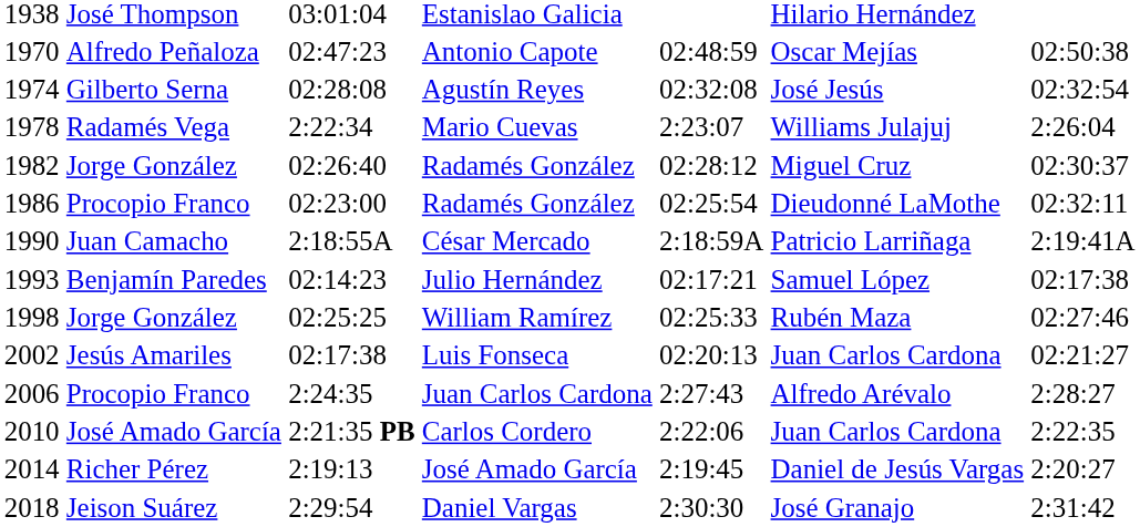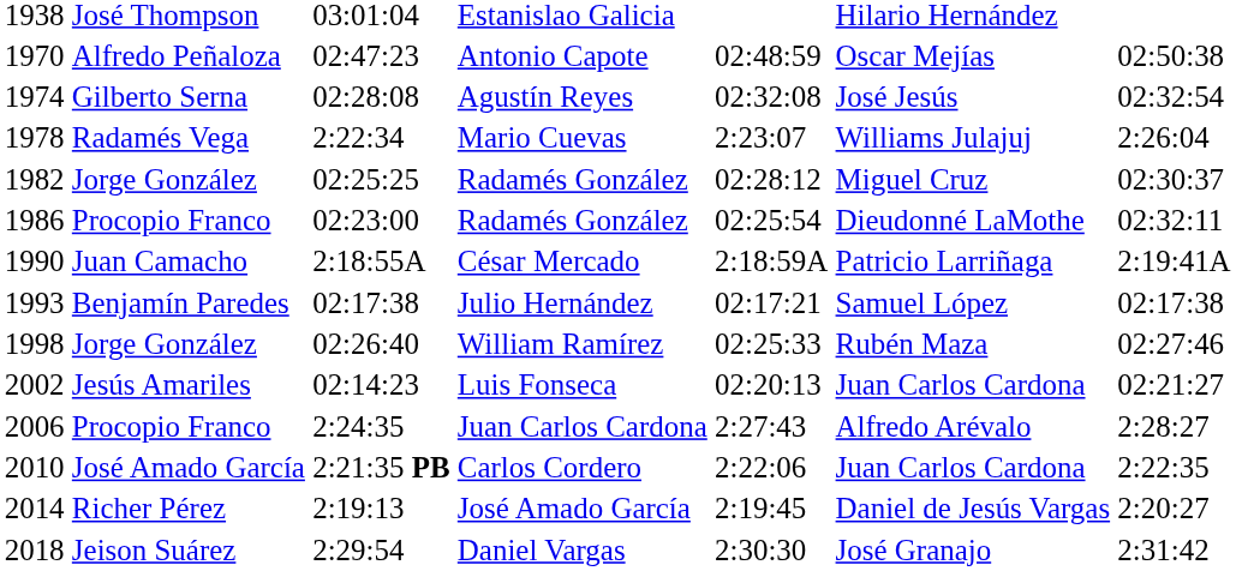 <table>
 <tr>
 <td>1938</td>
 <td><a href='#'>José Thompson</a><br> </td>
 <td>03:01:04</td>
 <td><a href='#'>Estanislao Galicia</a><br> </td>
 <td></td>
 <td><a href='#'>Hilario Hernández</a><br> </td>
 <td></td>
 </tr>
 <tr>
 <td>1970</td>
 <td><a href='#'>Alfredo Peñaloza</a><br> </td>
 <td>02:47:23</td>
 <td><a href='#'>Antonio Capote</a><br> </td>
 <td>02:48:59</td>
 <td><a href='#'>Oscar Mejías</a><br> </td>
 <td>02:50:38</td>
 </tr>
 <tr>
 <td>1974</td>
 <td><a href='#'>Gilberto Serna</a><br> </td>
 <td>02:28:08</td>
 <td><a href='#'>Agustín Reyes</a><br> </td>
 <td>02:32:08</td>
 <td><a href='#'>José Jesús</a><br> </td>
 <td>02:32:54</td>
 </tr>
 <tr>
 <td>1978</td>
 <td><a href='#'>Radamés Vega</a><br> </td>
 <td>2:22:34</td>
 <td><a href='#'>Mario Cuevas</a><br> </td>
 <td>2:23:07</td>
 <td><a href='#'>Williams Julajuj</a><br></td>
 <td>2:26:04</td>
 </tr>
 <tr>
 <td>1982</td>
 <td><a href='#'>Jorge González</a><br> </td>
-<td>02:26:40</td>
+<td>02:25:25</td>
 <td><a href='#'>Radamés González</a><br> </td>
 <td>02:28:12</td>
 <td><a href='#'>Miguel Cruz</a><br> </td>
 <td>02:30:37</td>
 </tr>
 <tr>
 <td>1986</td>
 <td><a href='#'>Procopio Franco</a><br> </td>
 <td>02:23:00</td>
 <td><a href='#'>Radamés González</a><br> </td>
 <td>02:25:54</td>
 <td><a href='#'>Dieudonné LaMothe</a><br> </td>
 <td>02:32:11</td>
 </tr>
 <tr>
 <td>1990</td>
 <td><a href='#'>Juan Camacho</a><br> </td>
 <td>2:18:55A</td>
 <td><a href='#'>César Mercado</a><br> </td>
 <td>2:18:59A</td>
 <td><a href='#'>Patricio Larriñaga</a><br> </td>
 <td>2:19:41A</td>
 </tr>
 <tr>
 <td>1993</td>
 <td><a href='#'>Benjamín Paredes</a><br> </td>
-<td>02:14:23</td>
+<td>02:17:38</td>
 <td><a href='#'>Julio Hernández</a><br> </td>
 <td>02:17:21</td>
 <td><a href='#'>Samuel López</a><br> </td>
 <td>02:17:38</td>
 </tr>
 <tr>
 <td>1998</td>
 <td><a href='#'>Jorge González</a><br> </td>
-<td>02:25:25</td>
+<td>02:26:40</td>
 <td><a href='#'>William Ramírez</a><br> </td>
 <td>02:25:33</td>
 <td><a href='#'>Rubén Maza</a><br> </td>
 <td>02:27:46</td>
 </tr>
 <tr>
 <td>2002</td>
 <td><a href='#'>Jesús Amariles</a><br> </td>
-<td>02:17:38</td>
+<td>02:14:23</td>
 <td><a href='#'>Luis Fonseca</a><br> </td>
 <td>02:20:13</td>
 <td><a href='#'>Juan Carlos Cardona</a><br> </td>
 <td>02:21:27</td>
 </tr>
 <tr>
 <td>2006</td>
 <td><a href='#'>Procopio Franco</a><br></td>
 <td>2:24:35</td>
 <td><a href='#'>Juan Carlos Cardona</a><br></td>
 <td>2:27:43</td>
 <td><a href='#'>Alfredo Arévalo</a><br></td>
 <td>2:28:27</td>
 </tr>
 <tr>
 <td>2010</td>
 <td><a href='#'>José Amado García</a><br></td>
 <td>2:21:35 <strong>PB</strong></td>
 <td><a href='#'>Carlos Cordero</a><br></td>
 <td>2:22:06</td>
 <td><a href='#'>Juan Carlos Cardona</a><br></td>
 <td>2:22:35</td>
 </tr>
 <tr>
 <td>2014</td>
 <td><a href='#'>Richer Pérez</a><br></td>
 <td>2:19:13</td>
 <td><a href='#'>José Amado García</a><br></td>
 <td>2:19:45</td>
 <td><a href='#'>Daniel de Jesús Vargas</a><br></td>
 <td>2:20:27</td>
 </tr>
 <tr>
 <td>2018</td>
 <td><a href='#'>Jeison Suárez</a><br></td>
 <td>2:29:54</td>
 <td><a href='#'>Daniel Vargas</a><br></td>
 <td>2:30:30</td>
 <td><a href='#'>José Granajo</a><br> </td>
 <td>2:31:42</td>
 </tr>
 </table>
